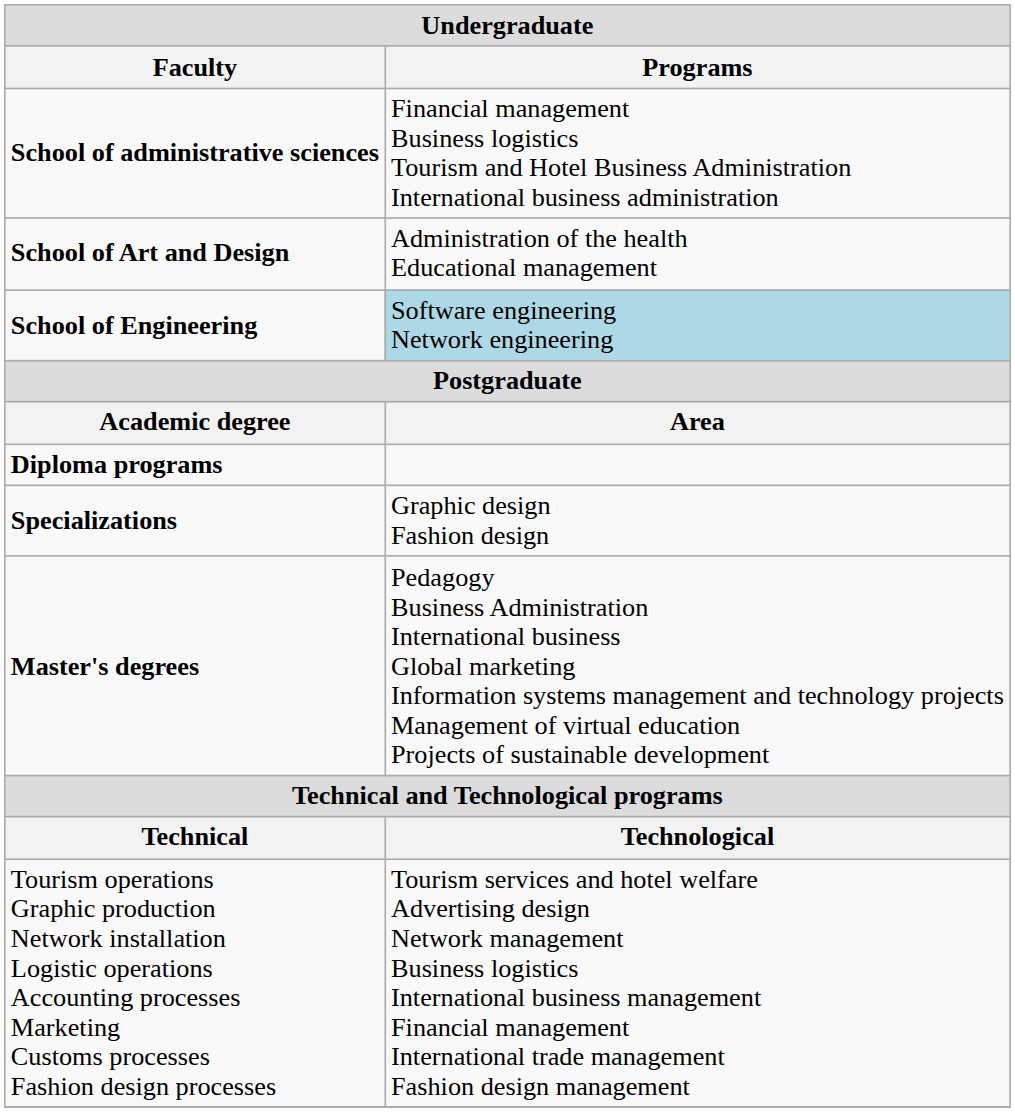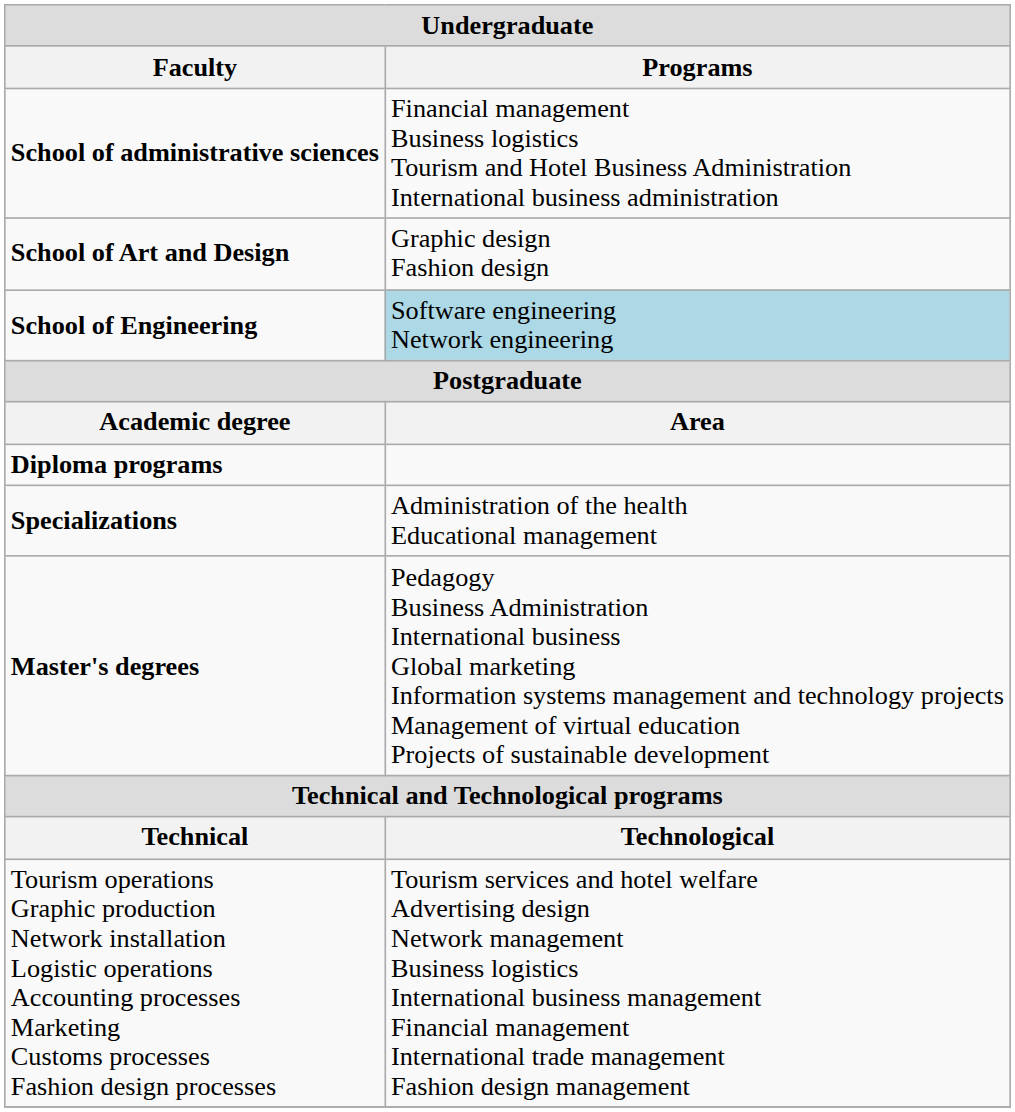 <table class="wikitable">
 <tr>
 <th style="text-align:center; background:Gainsboro" colspan="2">Undergraduate</th>
 </tr>
 <tr>
 <th>Faculty</th>
 <th>Programs</th>
 </tr>
 <tr>
 <td><strong>School of administrative sciences</strong></td>
 <td>Financial management<br>Business logistics<br>Tourism and Hotel Business Administration<br>International business administration</td>
 </tr>
 <tr>
 <td><strong>School of Art and Design</strong></td>
-<td>Administration of the health<br>Educational management</td>
+<td>Graphic design<br>Fashion design</td>
 </tr>
 <tr>
 <td><strong>School of Engineering</strong></td>
 <td style="background: lightblue;">Software engineering<br>Network engineering</td>
 </tr>
 <tr>
 <th style="text-align:center; background:Gainsboro" colspan="2">Postgraduate</th>
 </tr>
 <tr>
 <th>Academic degree</th>
 <th>Area</th>
 </tr>
 <tr>
 <td><strong>Diploma programs</strong></td>
 <td></td>
 </tr>
 <tr>
 <td><strong>Specializations</strong></td>
-<td>Graphic design<br>Fashion design</td>
+<td>Administration of the health<br>Educational management</td>
 </tr>
 <tr>
 <td><strong>Master's degrees</strong></td>
 <td>Pedagogy<br>Business Administration<br>International business<br>Global marketing<br>Information systems management and technology projects<br>Management of virtual education<br>Projects of sustainable development</td>
 </tr>
 <tr>
 <th style="text-align:center; background:Gainsboro" colspan="2">Technical and Technological programs</th>
 </tr>
 <tr>
 <th>Technical</th>
 <th>Technological</th>
 </tr>
 <tr>
 <td>Tourism operations<br>Graphic production<br>Network installation<br>Logistic operations<br>Accounting processes<br>Marketing<br>Customs processes<br>Fashion design processes</td>
 <td>Tourism services and hotel welfare<br>Advertising design<br>Network management<br>Business logistics<br>International business management<br>Financial management<br>International trade management<br>Fashion design management</td>
 </tr>
 <tr>
 </tr>
 </table>
